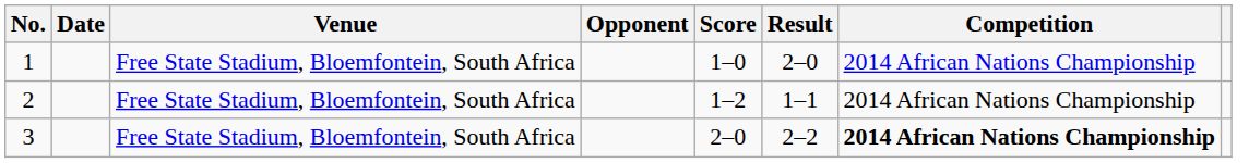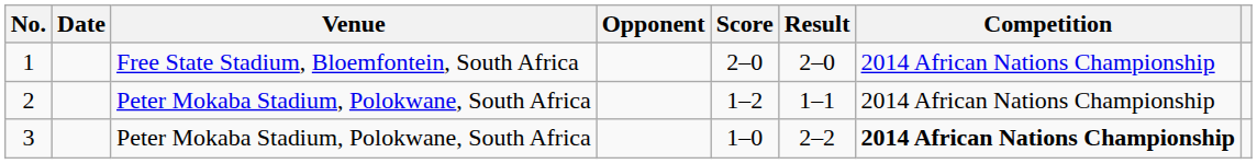 <table class="wikitable sortable">
 <tr>
 <th scope="col">No.</th>
 <th scope="col">Date</th>
 <th scope="col">Venue</th>
 <th scope="col">Opponent</th>
 <th scope="col">Score</th>
 <th scope="col">Result</th>
 <th scope="col">Competition</th>
 <th scope="col" class="unsortable"></th>
 </tr>
 <tr>
 <td style="text-align:center">1</td>
 <td></td>
 <td><a href='#'>Free State Stadium</a>, <a href='#'>Bloemfontein</a>, South Africa</td>
 <td></td>
-<td style="text-align:center">1–0</td>
+<td style="text-align:center">2–0</td>
 <td style="text-align:center">2–0</td>
 <td><a href='#'>2014 African Nations Championship</a></td>
 <td></td>
 </tr>
 <tr>
 <td style="text-align:center">2</td>
 <td></td>
-<td><a href='#'>Free State Stadium</a>, <a href='#'>Bloemfontein</a>, South Africa</td>
+<td><a href='#'>Peter Mokaba Stadium</a>, <a href='#'>Polokwane</a>, South Africa</td>
 <td></td>
 <td style="text-align:center">1–2</td>
 <td style="text-align:center">1–1</td>
 <td>2014 African Nations Championship</td>
 <td></td>
 </tr>
 <tr>
 <td style="text-align:center">3</td>
 <td></td>
-<td><a href='#'>Free State Stadium</a>, <a href='#'>Bloemfontein</a>, South Africa</td>
+<td>Peter Mokaba Stadium, Polokwane, South Africa</td>
 <td></td>
-<td style="text-align:center">2–0</td>
+<td style="text-align:center">1–0</td>
 <td style="text-align:center">2–2</td>
 <td><strong>2014 African Nations Championship</strong></td>
 <td></td>
 </tr>
 </table>
